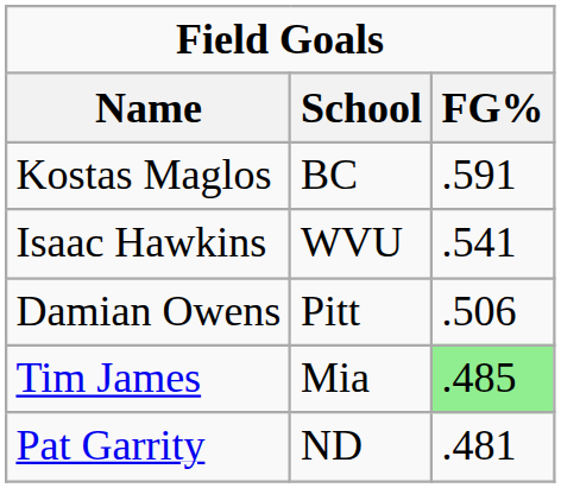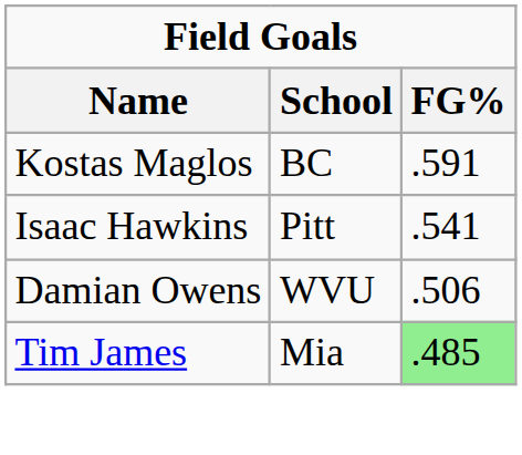 <table class="wikitable">
 <tr>
 <td colspan=3 style="text-align:center;"><strong>Field Goals</strong></td>
 </tr>
 <tr>
 <th>Name</th>
 <th>School</th>
 <th>FG%</th>
 </tr>
 <tr>
 <td>Kostas Maglos</td>
 <td>BC</td>
 <td>.591</td>
 </tr>
 <tr>
 <td>Isaac Hawkins</td>
-<td>WVU</td>
+<td>Pitt</td>
 <td>.541</td>
 </tr>
 <tr>
 <td>Damian Owens</td>
-<td>Pitt</td>
+<td>WVU</td>
 <td>.506</td>
 </tr>
 <tr>
 <td><a href='#'>Tim James</a></td>
 <td>Mia</td>
 <td style="background: lightgreen;">.485</td>
 </tr>
-<tr>
-<td><a href='#'>Pat Garrity</a></td>
-<td>ND</td>
-<td>.481</td>
-</tr>
 </table>
